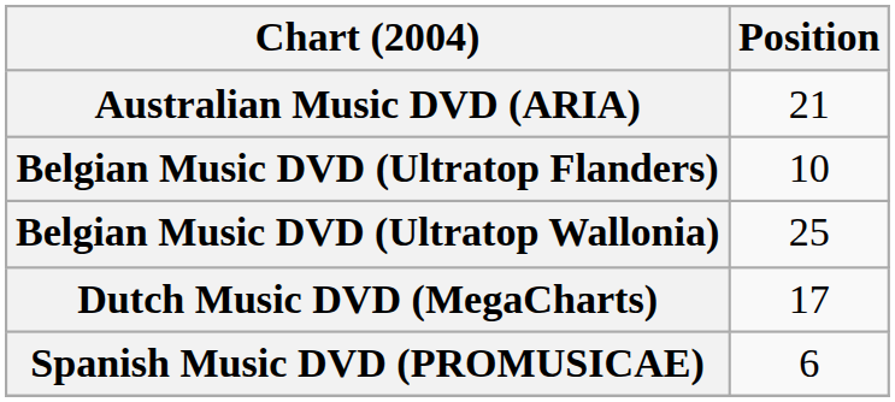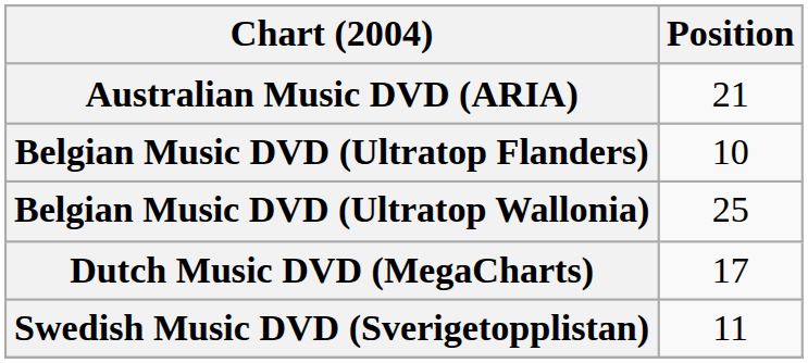 <table class="wikitable plainrowheaders sortable" style="text-align:center;">
 <tr>
 <th scope="col">Chart (2004)</th>
 <th scope="col">Position</th>
 </tr>
 <tr>
 <th scope="row">Australian Music DVD (ARIA)</th>
 <td>21</td>
 </tr>
 <tr>
 <th scope="row">Belgian Music DVD (Ultratop Flanders)</th>
 <td>10</td>
 </tr>
 <tr>
 <th scope="row">Belgian Music DVD (Ultratop Wallonia)</th>
 <td>25</td>
 </tr>
 <tr>
 <th scope="row">Dutch Music DVD (MegaCharts)</th>
 <td>17</td>
 </tr>
 <tr>
-<th scope="row">Spanish Music DVD (PROMUSICAE)</th>
-<td>6</td>
+<th scope="row">Swedish Music DVD (Sverigetopplistan)</th>
+<td>11</td>
 </tr>
 <tr>
 </tr>
 </table>
